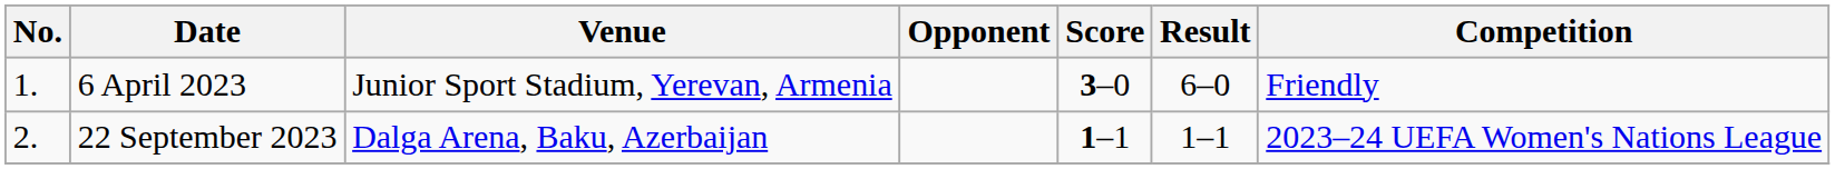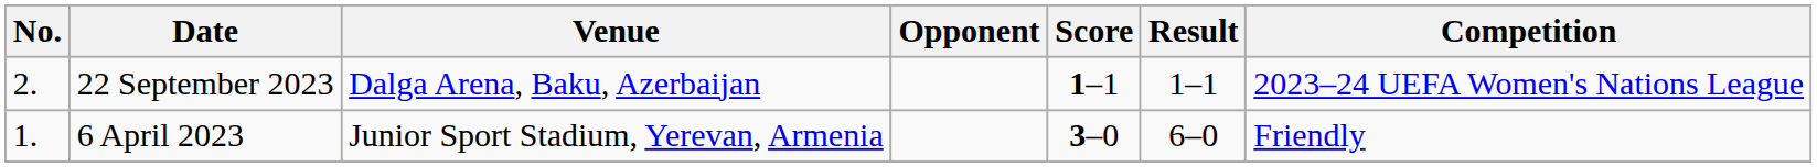 <table class="wikitable" style="font-size:100%">
 <tr>
 <th>No.</th>
 <th>Date</th>
 <th>Venue</th>
 <th>Opponent</th>
 <th>Score</th>
 <th>Result</th>
 <th>Competition</th>
 </tr>
 <tr>
+<td>2.</td>
+<td>22 September 2023</td>
+<td><a href='#'>Dalga Arena</a>, <a href='#'>Baku</a>, <a href='#'>Azerbaijan</a></td>
+<td></td>
+<td align=center><strong>1</strong>–1</td>
+<td align=center>1–1</td>
+<td><a href='#'>2023–24 UEFA Women's Nations League</a></td>
+</tr>
+<tr>
 <td>1.</td>
 <td>6 April 2023</td>
 <td>Junior Sport Stadium, <a href='#'>Yerevan</a>, <a href='#'>Armenia</a></td>
 <td></td>
 <td align=center><strong>3</strong>–0</td>
 <td align=center>6–0</td>
 <td><a href='#'>Friendly</a></td>
 </tr>
 <tr>
-<td>2.</td>
-<td>22 September 2023</td>
-<td><a href='#'>Dalga Arena</a>, <a href='#'>Baku</a>, <a href='#'>Azerbaijan</a></td>
-<td></td>
-<td align=center><strong>1</strong>–1</td>
-<td align=center>1–1</td>
-<td><a href='#'>2023–24 UEFA Women's Nations League</a></td>
-</tr>
-<tr>
 </tr>
 </table>
